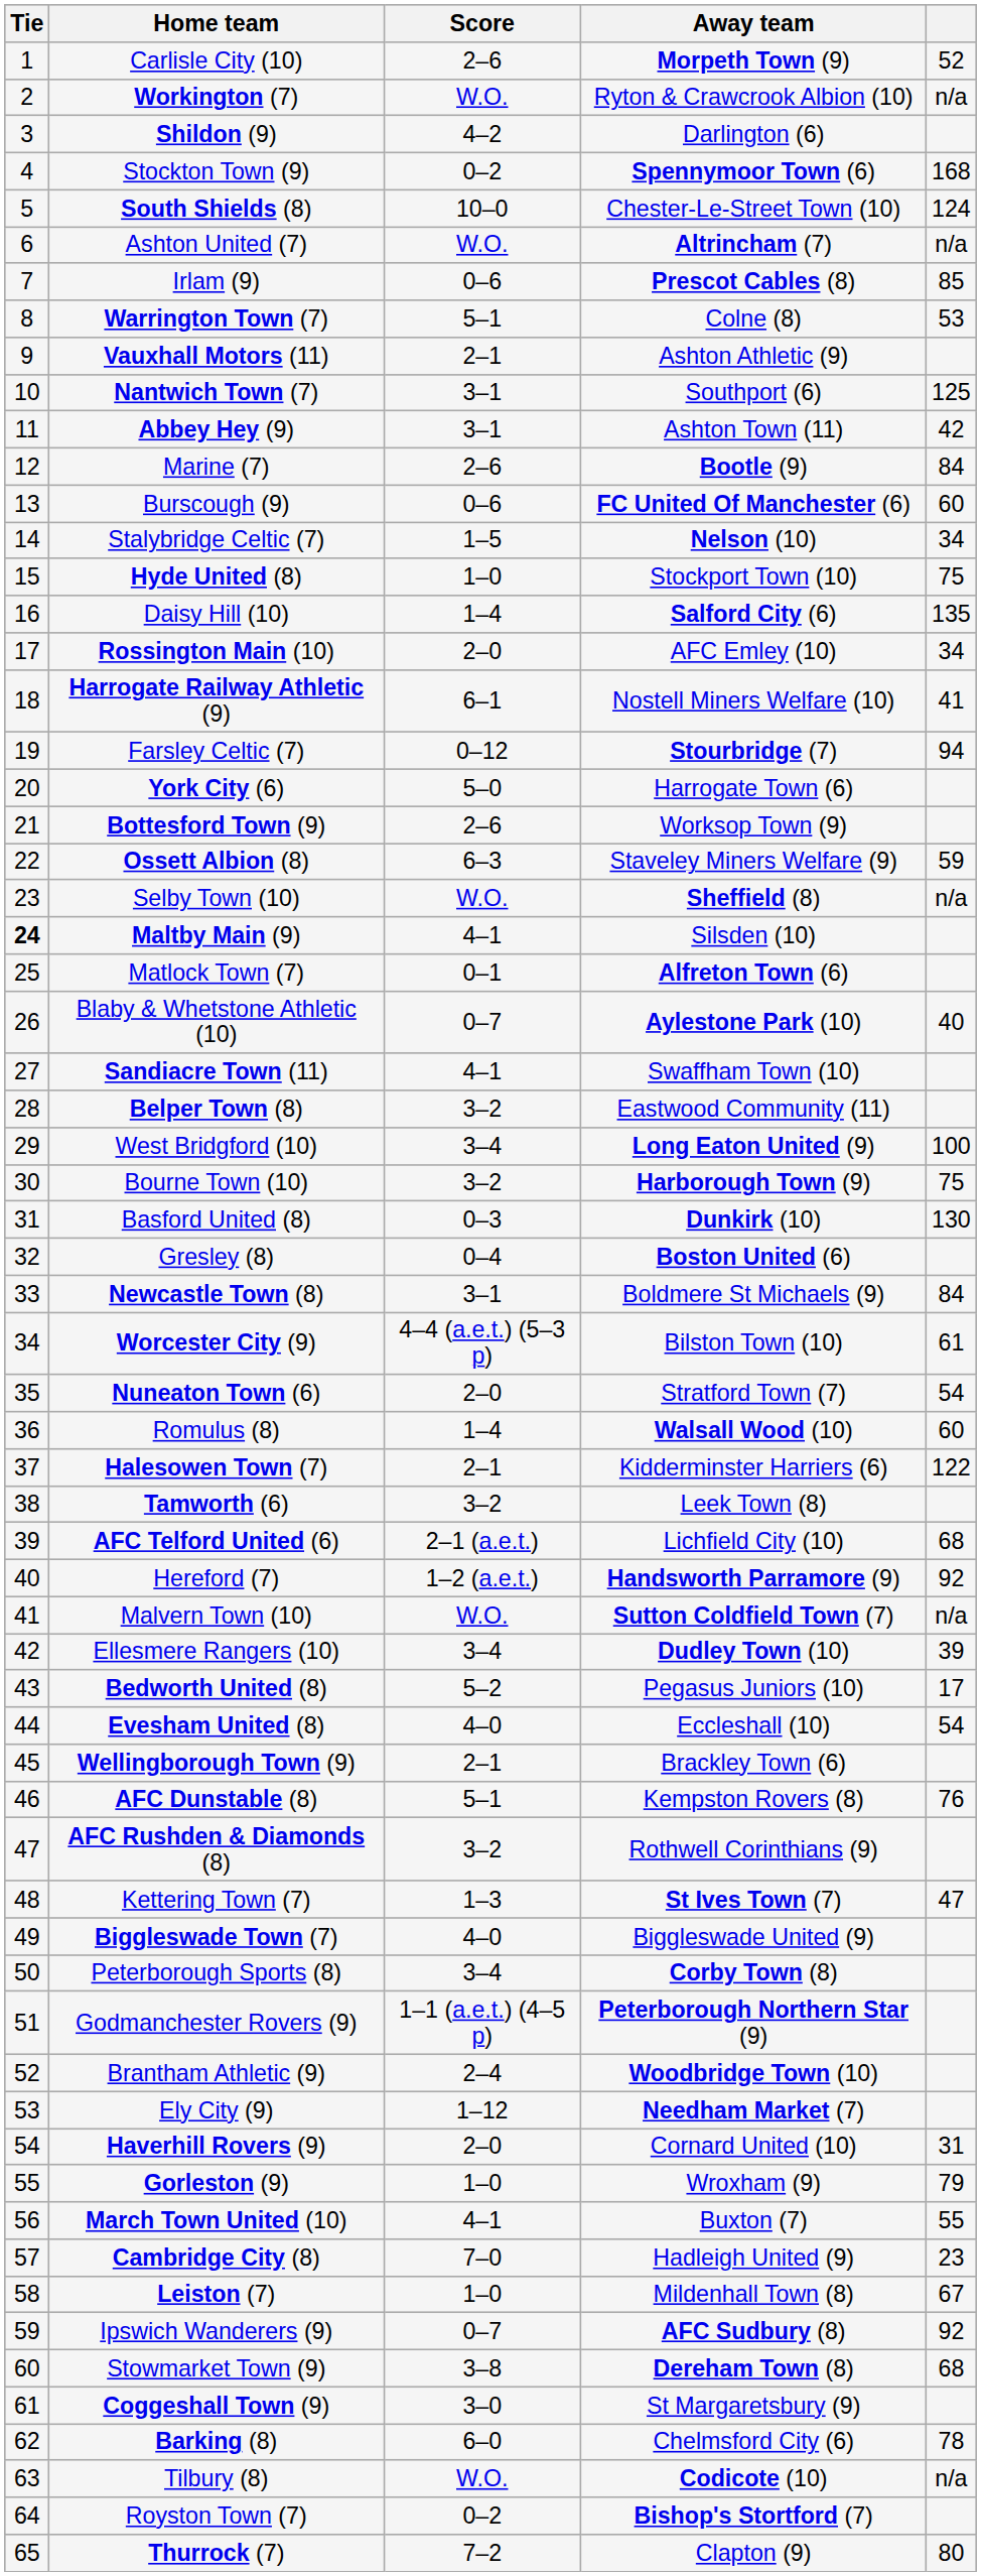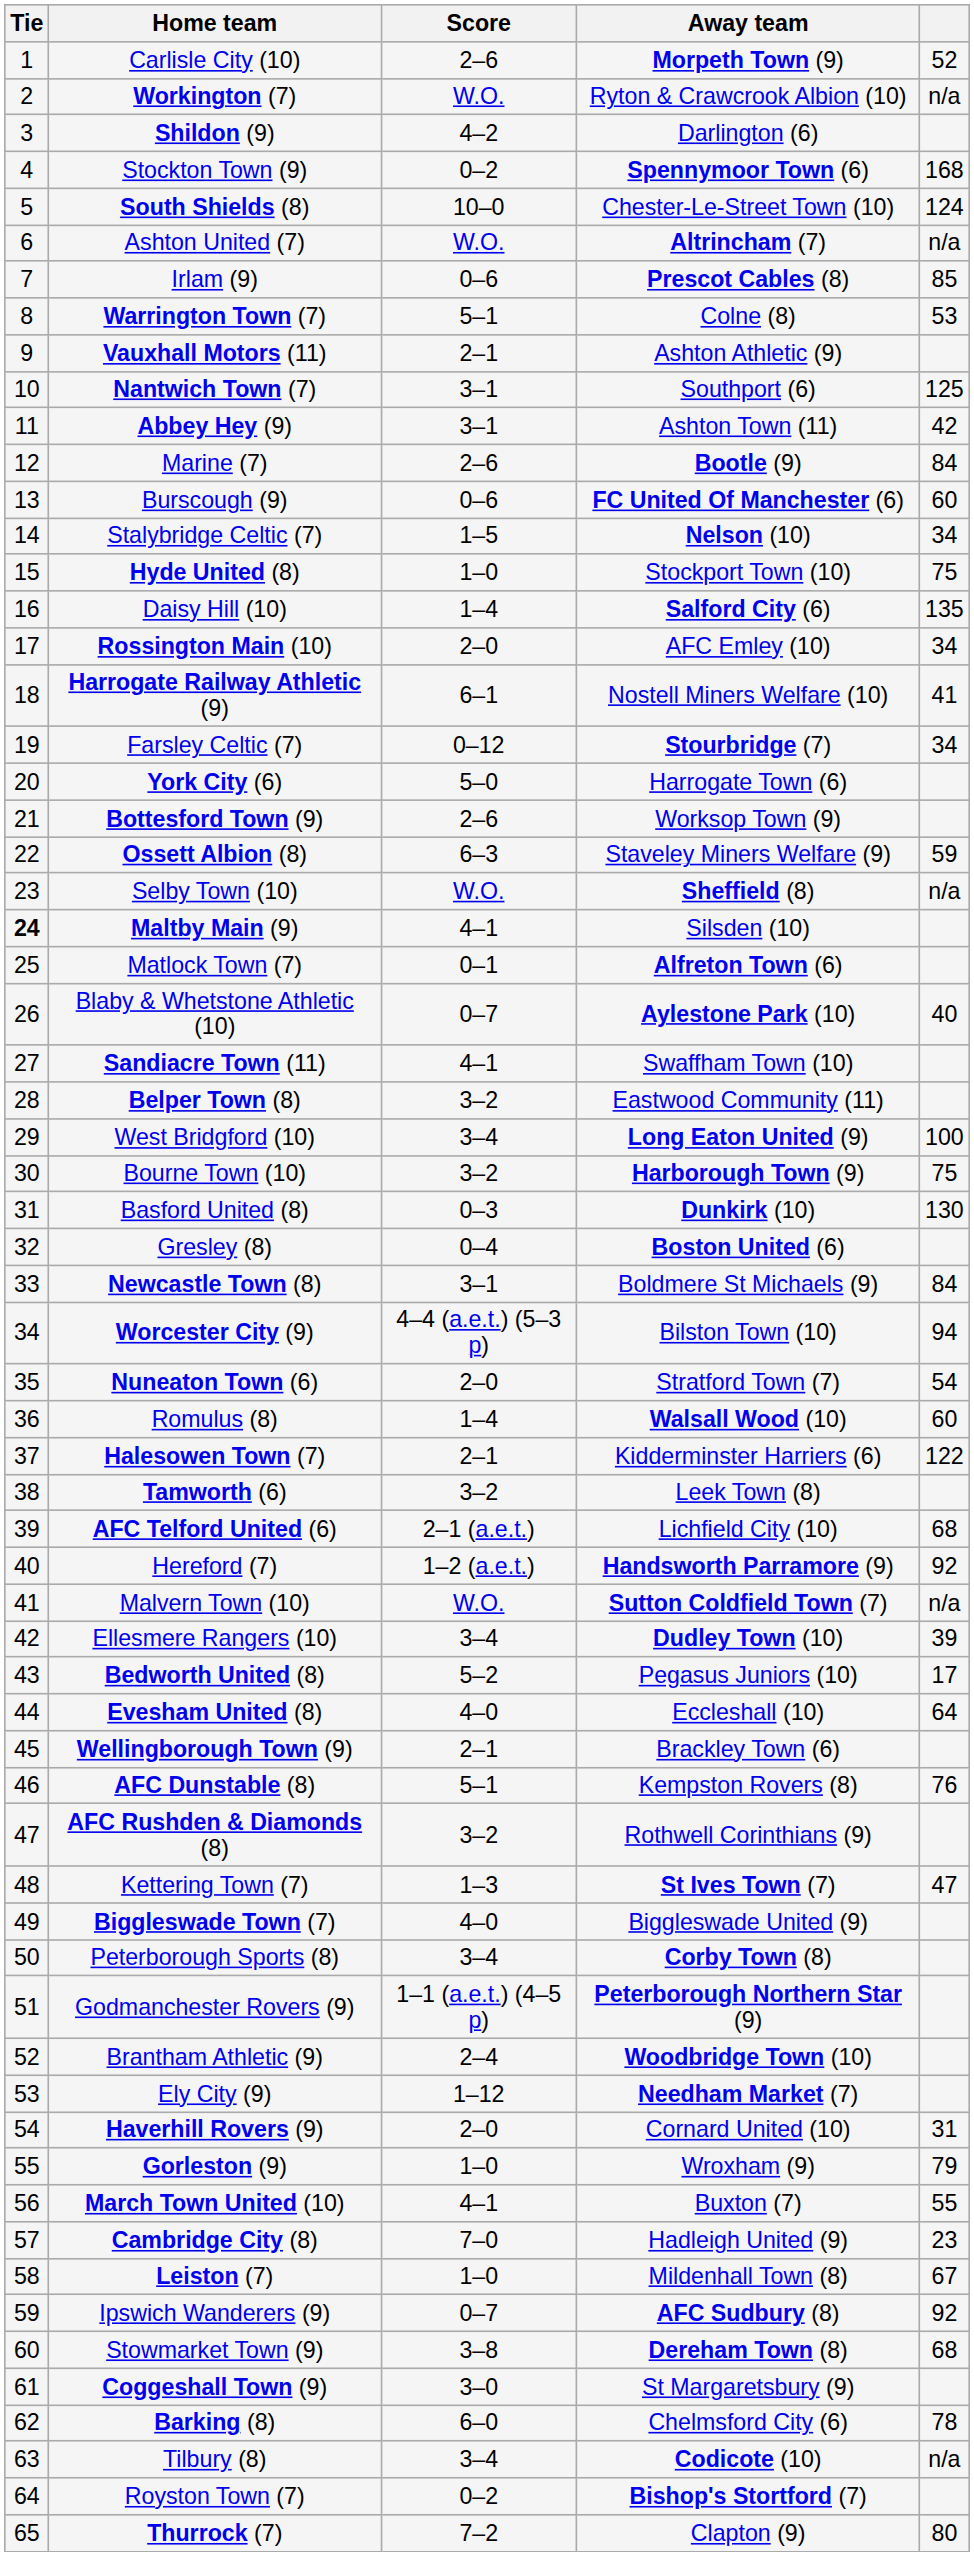 <table class="wikitable" style="width: 600px; background:WhiteSmoke; text-align:center; font-size:90%">
 <tr>
 <th>Tie</th>
 <th>Home team</th>
 <th>Score</th>
 <th>Away team</th>
 <th></th>
 </tr>
 <tr>
 <td>1</td>
 <td><a href='#'>Carlisle City</a> (10)</td>
 <td>2–6</td>
 <td><strong><a href='#'>Morpeth Town</a></strong> (9)</td>
 <td>52</td>
 </tr>
 <tr>
 <td>2</td>
 <td><strong><a href='#'>Workington</a></strong> (7)</td>
 <td><a href='#'>W.O.</a></td>
 <td><a href='#'>Ryton & Crawcrook Albion</a> (10)</td>
 <td>n/a</td>
 </tr>
 <tr>
 <td>3</td>
 <td><strong><a href='#'>Shildon</a></strong> (9)</td>
 <td>4–2</td>
 <td><a href='#'>Darlington</a> (6)</td>
 <td></td>
 </tr>
 <tr>
 <td>4</td>
 <td><a href='#'>Stockton Town</a> (9)</td>
 <td>0–2</td>
 <td><strong><a href='#'>Spennymoor Town</a></strong> (6)</td>
 <td>168</td>
 </tr>
 <tr>
 <td>5</td>
 <td><strong><a href='#'>South Shields</a></strong> (8)</td>
 <td>10–0</td>
 <td><a href='#'>Chester-Le-Street Town</a> (10)</td>
 <td>124</td>
 </tr>
 <tr>
 <td>6</td>
 <td><a href='#'>Ashton United</a> (7)</td>
 <td><a href='#'>W.O.</a></td>
 <td><strong><a href='#'>Altrincham</a></strong> (7)</td>
 <td>n/a</td>
 </tr>
 <tr>
 <td>7</td>
 <td><a href='#'>Irlam</a> (9)</td>
 <td>0–6</td>
 <td><strong><a href='#'>Prescot Cables</a></strong> (8)</td>
 <td>85</td>
 </tr>
 <tr>
 <td>8</td>
 <td><strong><a href='#'>Warrington Town</a></strong> (7)</td>
 <td>5–1</td>
 <td><a href='#'>Colne</a> (8)</td>
 <td>53</td>
 </tr>
 <tr>
 <td>9</td>
 <td><strong><a href='#'>Vauxhall Motors</a></strong> (11)</td>
 <td>2–1</td>
 <td><a href='#'>Ashton Athletic</a> (9)</td>
 <td></td>
 </tr>
 <tr>
 <td>10</td>
 <td><strong><a href='#'>Nantwich Town</a></strong> (7)</td>
 <td>3–1</td>
 <td><a href='#'>Southport</a> (6)</td>
 <td>125</td>
 </tr>
 <tr>
 <td>11</td>
 <td><strong><a href='#'>Abbey Hey</a></strong> (9)</td>
 <td>3–1</td>
 <td><a href='#'>Ashton Town</a> (11)</td>
 <td>42</td>
 </tr>
 <tr>
 <td>12</td>
 <td><a href='#'>Marine</a> (7)</td>
 <td>2–6</td>
 <td><strong><a href='#'>Bootle</a></strong> (9)</td>
 <td>84</td>
 </tr>
 <tr>
 <td>13</td>
 <td><a href='#'>Burscough</a> (9)</td>
 <td>0–6</td>
 <td><strong><a href='#'>FC United Of Manchester</a></strong> (6)</td>
 <td>60</td>
 </tr>
 <tr>
 <td>14</td>
 <td><a href='#'>Stalybridge Celtic</a> (7)</td>
 <td>1–5</td>
 <td><strong><a href='#'>Nelson</a></strong> (10)</td>
 <td>34</td>
 </tr>
 <tr>
 <td>15</td>
 <td><strong><a href='#'>Hyde United</a></strong> (8)</td>
 <td>1–0</td>
 <td><a href='#'>Stockport Town</a> (10)</td>
 <td>75</td>
 </tr>
 <tr>
 <td>16</td>
 <td><a href='#'>Daisy Hill</a> (10)</td>
 <td>1–4</td>
 <td><strong><a href='#'>Salford City</a></strong> (6)</td>
 <td>135</td>
 </tr>
 <tr>
 <td>17</td>
 <td><strong><a href='#'>Rossington Main</a></strong> (10)</td>
 <td>2–0</td>
 <td><a href='#'>AFC Emley</a> (10)</td>
 <td>34</td>
 </tr>
 <tr>
 <td>18</td>
 <td><strong><a href='#'>Harrogate Railway Athletic</a></strong> (9)</td>
 <td>6–1</td>
 <td><a href='#'>Nostell Miners Welfare</a> (10)</td>
 <td>41</td>
 </tr>
 <tr>
 <td>19</td>
 <td><a href='#'>Farsley Celtic</a> (7)</td>
 <td>0–12</td>
 <td><strong><a href='#'>Stourbridge</a></strong> (7)</td>
-<td>94</td>
+<td>34</td>
 </tr>
 <tr>
 <td>20</td>
 <td><strong><a href='#'>York City</a></strong> (6)</td>
 <td>5–0</td>
 <td><a href='#'>Harrogate Town</a> (6)</td>
 <td></td>
 </tr>
 <tr>
 <td>21</td>
 <td><strong><a href='#'>Bottesford Town</a></strong> (9)</td>
 <td>2–6</td>
 <td><a href='#'>Worksop Town</a> (9)</td>
 <td></td>
 </tr>
 <tr>
 <td>22</td>
 <td><strong><a href='#'>Ossett Albion</a></strong> (8)</td>
 <td>6–3</td>
 <td><a href='#'>Staveley Miners Welfare</a> (9)</td>
 <td>59</td>
 </tr>
 <tr>
 <td>23</td>
 <td><a href='#'>Selby Town</a> (10)</td>
 <td><a href='#'>W.O.</a></td>
 <td><strong><a href='#'>Sheffield</a></strong> (8)</td>
 <td>n/a</td>
 </tr>
 <tr>
 <td><strong>24</strong></td>
 <td><strong><a href='#'>Maltby Main</a></strong> (9)</td>
 <td>4–1</td>
 <td><a href='#'>Silsden</a> (10)</td>
 <td></td>
 </tr>
 <tr>
 <td>25</td>
 <td><a href='#'>Matlock Town</a> (7)</td>
 <td>0–1</td>
 <td><strong><a href='#'>Alfreton Town</a></strong> (6)</td>
 <td></td>
 </tr>
 <tr>
 <td>26</td>
 <td><a href='#'>Blaby & Whetstone Athletic</a> (10)</td>
 <td>0–7</td>
 <td><strong><a href='#'>Aylestone Park</a></strong> (10)</td>
 <td>40</td>
 </tr>
 <tr>
 <td>27</td>
 <td><strong><a href='#'>Sandiacre Town</a></strong> (11)</td>
 <td>4–1</td>
 <td><a href='#'>Swaffham Town</a> (10)</td>
 <td></td>
 </tr>
 <tr>
 <td>28</td>
 <td><strong><a href='#'>Belper Town</a></strong> (8)</td>
 <td>3–2</td>
 <td><a href='#'>Eastwood Community</a> (11)</td>
 <td></td>
 </tr>
 <tr>
 <td>29</td>
 <td><a href='#'>West Bridgford</a> (10)</td>
 <td>3–4</td>
 <td><strong><a href='#'>Long Eaton United</a></strong> (9)</td>
 <td>100</td>
 </tr>
 <tr>
 <td>30</td>
 <td><a href='#'>Bourne Town</a> (10)</td>
 <td>3–2</td>
 <td><strong><a href='#'>Harborough Town</a></strong> (9)</td>
 <td>75</td>
 </tr>
 <tr>
 <td>31</td>
 <td><a href='#'>Basford United</a> (8)</td>
 <td>0–3</td>
 <td><strong><a href='#'>Dunkirk</a></strong> (10)</td>
 <td>130</td>
 </tr>
 <tr>
 <td>32</td>
 <td><a href='#'>Gresley</a> (8)</td>
 <td>0–4</td>
 <td><strong><a href='#'>Boston United</a></strong> (6)</td>
 <td></td>
 </tr>
 <tr>
 <td>33</td>
 <td><strong><a href='#'>Newcastle Town</a></strong> (8)</td>
 <td>3–1</td>
 <td><a href='#'>Boldmere St Michaels</a> (9)</td>
 <td>84</td>
 </tr>
 <tr>
 <td>34</td>
 <td><strong><a href='#'>Worcester City</a></strong> (9)</td>
 <td>4–4 (<a href='#'>a.e.t.</a>) (5–3 <a href='#'>p</a>)</td>
 <td><a href='#'>Bilston Town</a> (10)</td>
-<td>61</td>
+<td>94</td>
 </tr>
 <tr>
 <td>35</td>
 <td><strong><a href='#'>Nuneaton Town</a></strong> (6)</td>
 <td>2–0</td>
 <td><a href='#'>Stratford Town</a> (7)</td>
 <td>54</td>
 </tr>
 <tr>
 <td>36</td>
 <td><a href='#'>Romulus</a> (8)</td>
 <td>1–4</td>
 <td><strong><a href='#'>Walsall Wood</a></strong> (10)</td>
 <td>60</td>
 </tr>
 <tr>
 <td>37</td>
 <td><strong><a href='#'>Halesowen Town</a></strong> (7)</td>
 <td>2–1</td>
 <td><a href='#'>Kidderminster Harriers</a> (6)</td>
 <td>122</td>
 </tr>
 <tr>
 <td>38</td>
 <td><strong><a href='#'>Tamworth</a></strong> (6)</td>
 <td>3–2</td>
 <td><a href='#'>Leek Town</a> (8)</td>
 <td></td>
 </tr>
 <tr>
 <td>39</td>
 <td><strong><a href='#'>AFC Telford United</a></strong> (6)</td>
 <td>2–1 (<a href='#'>a.e.t.</a>)</td>
 <td><a href='#'>Lichfield City</a> (10)</td>
 <td>68</td>
 </tr>
 <tr>
 <td>40</td>
 <td><a href='#'>Hereford</a> (7)</td>
 <td>1–2 (<a href='#'>a.e.t.</a>)</td>
 <td><strong><a href='#'>Handsworth Parramore</a></strong> (9)</td>
 <td>92</td>
 </tr>
 <tr>
 <td>41</td>
 <td><a href='#'>Malvern Town</a> (10)</td>
 <td><a href='#'>W.O.</a></td>
 <td><strong><a href='#'>Sutton Coldfield Town</a></strong> (7)</td>
 <td>n/a</td>
 </tr>
 <tr>
 <td>42</td>
 <td><a href='#'>Ellesmere Rangers</a> (10)</td>
 <td>3–4</td>
 <td><strong><a href='#'>Dudley Town</a></strong> (10)</td>
 <td>39</td>
 </tr>
 <tr>
 <td>43</td>
 <td><strong><a href='#'>Bedworth United</a></strong> (8)</td>
 <td>5–2</td>
 <td><a href='#'>Pegasus Juniors</a> (10)</td>
 <td>17</td>
 </tr>
 <tr>
 <td>44</td>
 <td><strong><a href='#'>Evesham United</a></strong> (8)</td>
 <td>4–0</td>
 <td><a href='#'>Eccleshall</a> (10)</td>
-<td>54</td>
+<td>64</td>
 </tr>
 <tr>
 <td>45</td>
 <td><strong><a href='#'>Wellingborough Town</a></strong> (9)</td>
 <td>2–1</td>
 <td><a href='#'>Brackley Town</a> (6)</td>
 <td></td>
 </tr>
 <tr>
 <td>46</td>
 <td><strong><a href='#'>AFC Dunstable</a></strong> (8)</td>
 <td>5–1</td>
 <td><a href='#'>Kempston Rovers</a> (8)</td>
 <td>76</td>
 </tr>
 <tr>
 <td>47</td>
 <td><strong><a href='#'>AFC Rushden & Diamonds</a></strong> (8)</td>
 <td>3–2</td>
 <td><a href='#'>Rothwell Corinthians</a> (9)</td>
 <td></td>
 </tr>
 <tr>
 <td>48</td>
 <td><a href='#'>Kettering Town</a> (7)</td>
 <td>1–3</td>
 <td><strong><a href='#'>St Ives Town</a></strong> (7)</td>
 <td>47</td>
 </tr>
 <tr>
 <td>49</td>
 <td><strong><a href='#'>Biggleswade Town</a></strong> (7)</td>
 <td>4–0</td>
 <td><a href='#'>Biggleswade United</a> (9)</td>
 <td></td>
 </tr>
 <tr>
 <td>50</td>
 <td><a href='#'>Peterborough Sports</a> (8)</td>
 <td>3–4</td>
 <td><strong><a href='#'>Corby Town</a></strong> (8)</td>
 <td></td>
 </tr>
 <tr>
 <td>51</td>
 <td><a href='#'>Godmanchester Rovers</a> (9)</td>
 <td>1–1 (<a href='#'>a.e.t.</a>) (4–5 <a href='#'>p</a>)</td>
 <td><strong><a href='#'>Peterborough Northern Star</a></strong> (9)</td>
 <td></td>
 </tr>
 <tr>
 <td>52</td>
 <td><a href='#'>Brantham Athletic</a> (9)</td>
 <td>2–4</td>
 <td><strong><a href='#'>Woodbridge Town</a></strong> (10)</td>
 <td></td>
 </tr>
 <tr>
 <td>53</td>
 <td><a href='#'>Ely City</a> (9)</td>
 <td>1–12</td>
 <td><strong><a href='#'>Needham Market</a></strong> (7)</td>
 <td></td>
 </tr>
 <tr>
 <td>54</td>
 <td><strong><a href='#'>Haverhill Rovers</a></strong> (9)</td>
 <td>2–0</td>
 <td><a href='#'>Cornard United</a> (10)</td>
 <td>31</td>
 </tr>
 <tr>
 <td>55</td>
 <td><strong><a href='#'>Gorleston</a></strong> (9)</td>
 <td>1–0</td>
 <td><a href='#'>Wroxham</a> (9)</td>
 <td>79</td>
 </tr>
 <tr>
 <td>56</td>
 <td><strong><a href='#'>March Town United</a></strong> (10)</td>
 <td>4–1</td>
 <td><a href='#'>Buxton</a> (7)</td>
 <td>55</td>
 </tr>
 <tr>
 <td>57</td>
 <td><strong><a href='#'>Cambridge City</a></strong> (8)</td>
 <td>7–0</td>
 <td><a href='#'>Hadleigh United</a> (9)</td>
 <td>23</td>
 </tr>
 <tr>
 <td>58</td>
 <td><strong><a href='#'>Leiston</a></strong> (7)</td>
 <td>1–0</td>
 <td><a href='#'>Mildenhall Town</a> (8)</td>
 <td>67</td>
 </tr>
 <tr>
 <td>59</td>
 <td><a href='#'>Ipswich Wanderers</a> (9)</td>
 <td>0–7</td>
 <td><strong><a href='#'>AFC Sudbury</a></strong> (8)</td>
 <td>92</td>
 </tr>
 <tr>
 <td>60</td>
 <td><a href='#'>Stowmarket Town</a> (9)</td>
 <td>3–8</td>
 <td><strong><a href='#'>Dereham Town</a></strong> (8)</td>
 <td>68</td>
 </tr>
 <tr>
 <td>61</td>
 <td><strong><a href='#'>Coggeshall Town</a></strong> (9)</td>
 <td>3–0</td>
 <td><a href='#'>St Margaretsbury</a> (9)</td>
 <td></td>
 </tr>
 <tr>
 <td>62</td>
 <td><strong><a href='#'>Barking</a></strong> (8)</td>
 <td>6–0</td>
 <td><a href='#'>Chelmsford City</a> (6)</td>
 <td>78</td>
 </tr>
 <tr>
 <td>63</td>
 <td><a href='#'>Tilbury</a> (8)</td>
-<td><a href='#'>W.O.</a></td>
+<td>3–4</td>
 <td><strong><a href='#'>Codicote</a></strong> (10)</td>
 <td>n/a</td>
 </tr>
 <tr>
 <td>64</td>
 <td><a href='#'>Royston Town</a> (7)</td>
 <td>0–2</td>
 <td><strong><a href='#'>Bishop's Stortford</a></strong> (7)</td>
 <td></td>
 </tr>
 <tr>
 <td>65</td>
 <td><strong><a href='#'>Thurrock</a></strong> (7)</td>
 <td>7–2</td>
 <td><a href='#'>Clapton</a> (9)</td>
 <td>80</td>
 </tr>
 </table>
